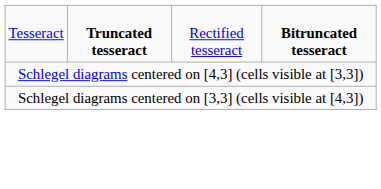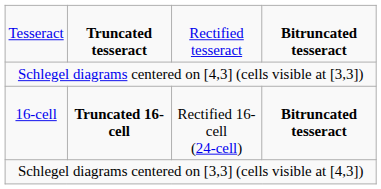 <table class=wikitable align=right width=400>
 <tr align=center valign=top>
 <td><br><a href='#'>Tesseract</a><br></td>
 <td><br><strong>Truncated tesseract</strong><br></td>
 <td><br><a href='#'>Rectified tesseract</a><br></td>
 <td><br><strong>Bitruncated tesseract</strong><br></td>
 </tr>
 <tr align=center>
 <td colspan=4><a href='#'>Schlegel diagrams</a> centered on [4,3] (cells visible at [3,3])</td>
 </tr>
+<tr align=center valign=top>
+<td><br><a href='#'>16-cell</a><br></td>
+<td><br><strong>Truncated 16-cell</strong><br></td>
+<td><br>Rectified 16-cell<br>(<a href='#'>24-cell</a>)<br></td>
+<td><br><strong>Bitruncated tesseract</strong><br></td>
+</tr>
 <tr align=center>
 <td colspan=4>Schlegel diagrams centered on [3,3] (cells visible at [4,3])</td>
 </tr>
 </table>
